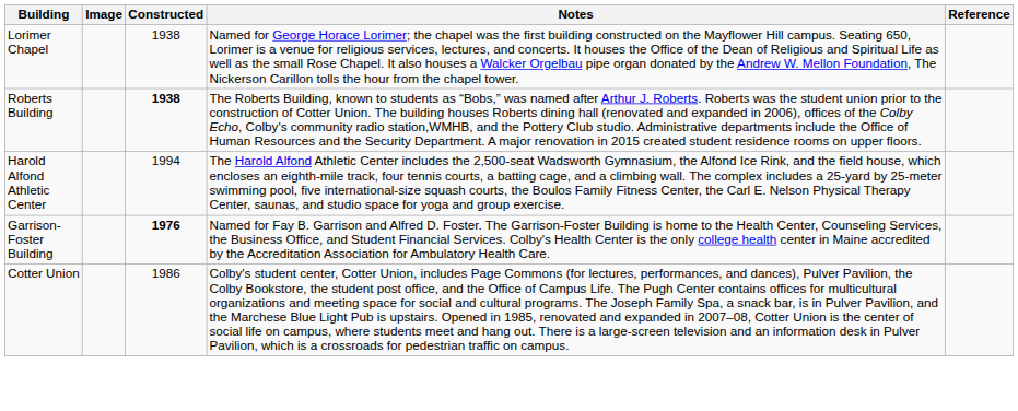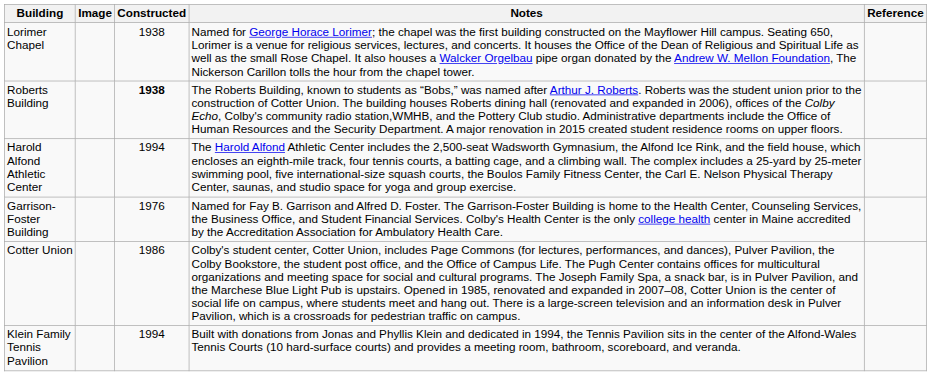 <table class="wikitable sortable" style="width:100%">
 <tr>
 <th style="width:*;">Building</th>
 <th style="width:*;" class="unsortable">Image</th>
 <th style="width:*;">Constructed</th>
 <th style="width:*;" class="unsortable">Notes</th>
 <th wdith="*" class="unsortable">Reference</th>
 </tr>
 <tr valign="top">
 <td>Lorimer Chapel</td>
 <td style="text-align:center;"></td>
 <td style="text-align:center;">1938</td>
 <td>Named for <a href='#'>George Horace Lorimer</a>; the chapel was the first building constructed on the Mayflower Hill campus. Seating 650, Lorimer is a venue for religious services, lectures, and concerts. It houses the Office of the Dean of Religious and Spiritual Life as well as the small Rose Chapel. It also houses a <a href='#'>Walcker Orgelbau</a> pipe organ donated by the <a href='#'>Andrew W. Mellon Foundation</a>, The Nickerson Carillon tolls the hour from the chapel tower.</td>
 <td style="text-align:center;"></td>
 </tr>
 <tr valign="top">
 <td>Roberts Building</td>
 <td style="text-align:center;"></td>
 <td style="text-align:center;"><strong>1938</strong></td>
 <td>The Roberts Building, known to students as “Bobs,” was named after <a href='#'>Arthur J. Roberts</a>. Roberts was the student union prior to the construction of Cotter Union. The building houses Roberts dining hall (renovated and expanded in 2006), offices of the <em>Colby Echo</em>, Colby's community radio station,WMHB, and the Pottery Club studio. Administrative departments include the Office of Human Resources and the Security Department. A major renovation in 2015 created student residence rooms on upper floors.</td>
 <td style="text-align:center;"></td>
 </tr>
 <tr valign="top">
 <td>Harold Alfond Athletic Center</td>
 <td style="text-align:center;"></td>
 <td style="text-align:center;">1994</td>
 <td>The <a href='#'>Harold Alfond</a> Athletic Center includes the 2,500-seat Wadsworth Gymnasium, the Alfond Ice Rink, and the field house, which encloses an eighth-mile track, four tennis courts, a batting cage, and a climbing wall. The complex includes a 25-yard by 25-meter swimming pool, five international-size squash courts, the Boulos Family Fitness Center, the Carl E. Nelson Physical Therapy Center, saunas, and studio space for yoga and group exercise.</td>
 <td style="text-align:center;"></td>
 </tr>
 <tr valign="top">
 <td>Garrison-Foster Building</td>
 <td style="text-align:center;"></td>
-<td style="text-align:center;"><strong>1976</strong></td>
+<td style="text-align:center;">1976</td>
 <td>Named for Fay B. Garrison and Alfred D. Foster. The Garrison-Foster Building is home to the Health Center, Counseling Services, the Business Office, and Student Financial Services. Colby's Health Center is the only <a href='#'>college health</a> center in Maine accredited by the Accreditation Association for Ambulatory Health Care.</td>
 <td style="text-align:center;"></td>
 </tr>
 <tr valign="top">
 <td>Cotter Union</td>
 <td style="text-align:center;"></td>
 <td style="text-align:center;">1986</td>
 <td>Colby's student center, Cotter Union, includes Page Commons (for lectures, performances, and dances), Pulver Pavilion, the Colby Bookstore, the student post office, and the Office of Campus Life. The Pugh Center contains offices for multicultural organizations and meeting space for social and cultural programs. The Joseph Family Spa, a snack bar, is in Pulver Pavilion, and the Marchese Blue Light Pub is upstairs. Opened in 1985, renovated and expanded in 2007–08, Cotter Union is the center of social life on campus, where students meet and hang out. There is a large-screen television and an information desk in Pulver Pavilion, which is a crossroads for pedestrian traffic on campus.</td>
 <td style="text-align:center;"></td>
 </tr>
+<tr valign="top">
+<td>Klein Family Tennis Pavilion</td>
+<td style="text-align:center;"></td>
+<td style="text-align:center;">1994</td>
+<td>Built with donations from Jonas and Phyllis Klein and dedicated in 1994, the Tennis Pavilion sits in the center of the Alfond-Wales Tennis Courts (10 hard-surface courts) and provides a meeting room, bathroom, scoreboard, and veranda.</td>
+<td style="text-align:center;"></td>
+</tr>
 </table>
